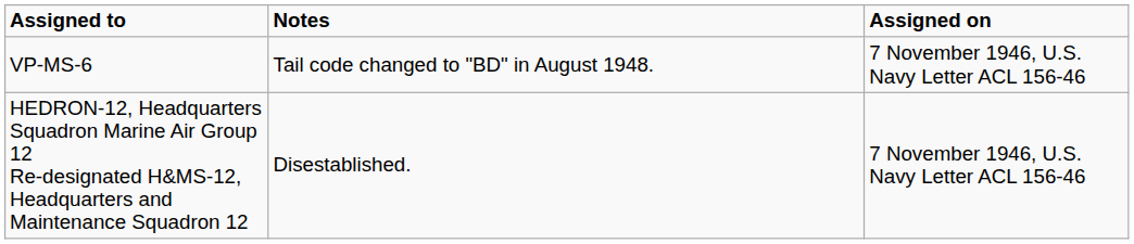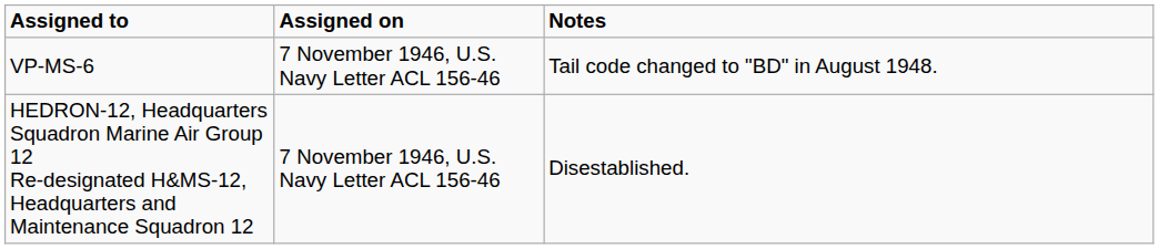 <table class="wikitable" style="width: 70%;">
 <tr>
 <td style="width: 200px;"><strong>Assigned to</strong></td>
+<td style="width: 200px;"><strong>Assigned on</strong></td>
 <td><strong>Notes</strong></td>
-<td style="width: 200px;"><strong>Assigned on</strong></td>
 </tr>
 <tr>
 <td>VP-MS-6</td>
+<td>7 November 1946, U.S. Navy Letter ACL 156-46</td>
 <td>Tail code changed to "BD" in August 1948.</td>
-<td>7 November 1946, U.S. Navy Letter ACL 156-46</td>
 </tr>
 <tr>
 <td>HEDRON-12, Headquarters Squadron Marine Air Group 12<br>Re-designated H&MS-12, Headquarters and Maintenance Squadron 12</td>
+<td>7 November 1946, U.S. Navy Letter ACL 156-46</td>
 <td>Disestablished.</td>
-<td>7 November 1946, U.S. Navy Letter ACL 156-46</td>
 </tr>
 </table>
